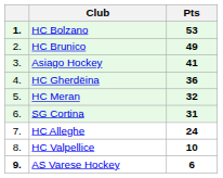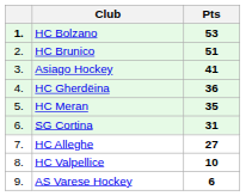 <table class="wikitable">
 <tr>
 <th width="30"></th>
 <th width="200">Club</th>
 <th width="70">Pts</th>
 </tr>
 <tr bgcolor="#e6fae6" align="center">
 <td><strong>1.</strong></td>
 <td align="left"><a href='#'>HC Bolzano</a></td>
 <td><strong>53</strong></td>
 </tr>
 <tr bgcolor="#e6fae6" align="center">
 <td>2.</td>
 <td align="left"><a href='#'>HC Brunico</a></td>
-<td><strong>49</strong></td>
+<td><strong>51</strong></td>
 </tr>
 <tr bgcolor="#e6fae6" align="center">
 <td>3.</td>
 <td align="left"><a href='#'>Asiago Hockey</a></td>
 <td><strong>41</strong></td>
 </tr>
 <tr bgcolor="#e6fae6" align="center">
 <td>4.</td>
 <td align="left"><a href='#'>HC Gherdëina</a></td>
 <td><strong>36</strong></td>
 </tr>
 <tr bgcolor="#e6fae6" align="center">
 <td>5.</td>
 <td align="left"><a href='#'>HC Meran</a></td>
-<td><strong>32</strong></td>
+<td><strong>35</strong></td>
 </tr>
 <tr bgcolor="#e6fae6" align="center">
 <td>6.</td>
 <td align="left"><a href='#'>SG Cortina</a></td>
 <td><strong>31</strong></td>
 </tr>
 <tr bgcolor="#FFFFFF" align="center">
 <td>7.</td>
 <td align="left"><a href='#'>HC Alleghe</a></td>
-<td><strong>24</strong></td>
+<td><strong>27</strong></td>
 </tr>
 <tr bgcolor="#FFFFFF" align="center">
 <td>8.</td>
 <td align="left"><a href='#'>HC Valpellice</a></td>
 <td><strong>10</strong></td>
 </tr>
 <tr bgcolor="#FFFFFF" align="center">
-<td><strong>9.</strong></td>
+<td>9.</td>
 <td align="left"><a href='#'>AS Varese Hockey</a></td>
 <td><strong>6</strong></td>
 </tr>
 </table>
